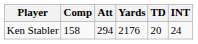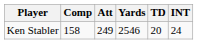 <table class="wikitable">
 <tr>
 <th>Player</th>
 <th>Comp</th>
 <th>Att</th>
 <th>Yards</th>
 <th>TD</th>
 <th>INT</th>
 </tr>
 <tr>
 <td>Ken Stabler</td>
 <td>158</td>
-<td>294</td>
-<td>2176</td>
+<td>249</td>
+<td>2546</td>
 <td>20</td>
 <td>24</td>
 </tr>
 </table>
